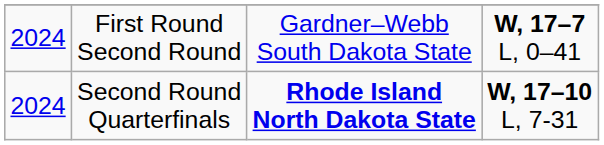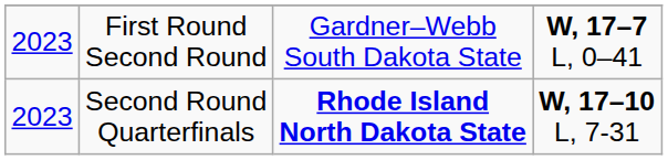 <table class="wikitable">
 <tr>
 </tr>
 <tr align="center">
-<td><a href='#'>2024</a></td>
+<td><a href='#'>2023</a></td>
 <td>First Round<br>Second Round</td>
 <td><a href='#'>Gardner–Webb</a><br><a href='#'>South Dakota State</a></td>
 <td><strong>W, 17–7</strong><br>L, 0–41</td>
 </tr>
 <tr align="center">
-<td><a href='#'>2024</a></td>
+<td><a href='#'>2023</a></td>
 <td>Second Round<br>Quarterfinals</td>
 <td><strong><a href='#'>Rhode Island</a><br><a href='#'>North Dakota State</a></strong></td>
 <td><strong>W, 17–10</strong><br>L, 7-31</td>
 </tr>
 </table>
